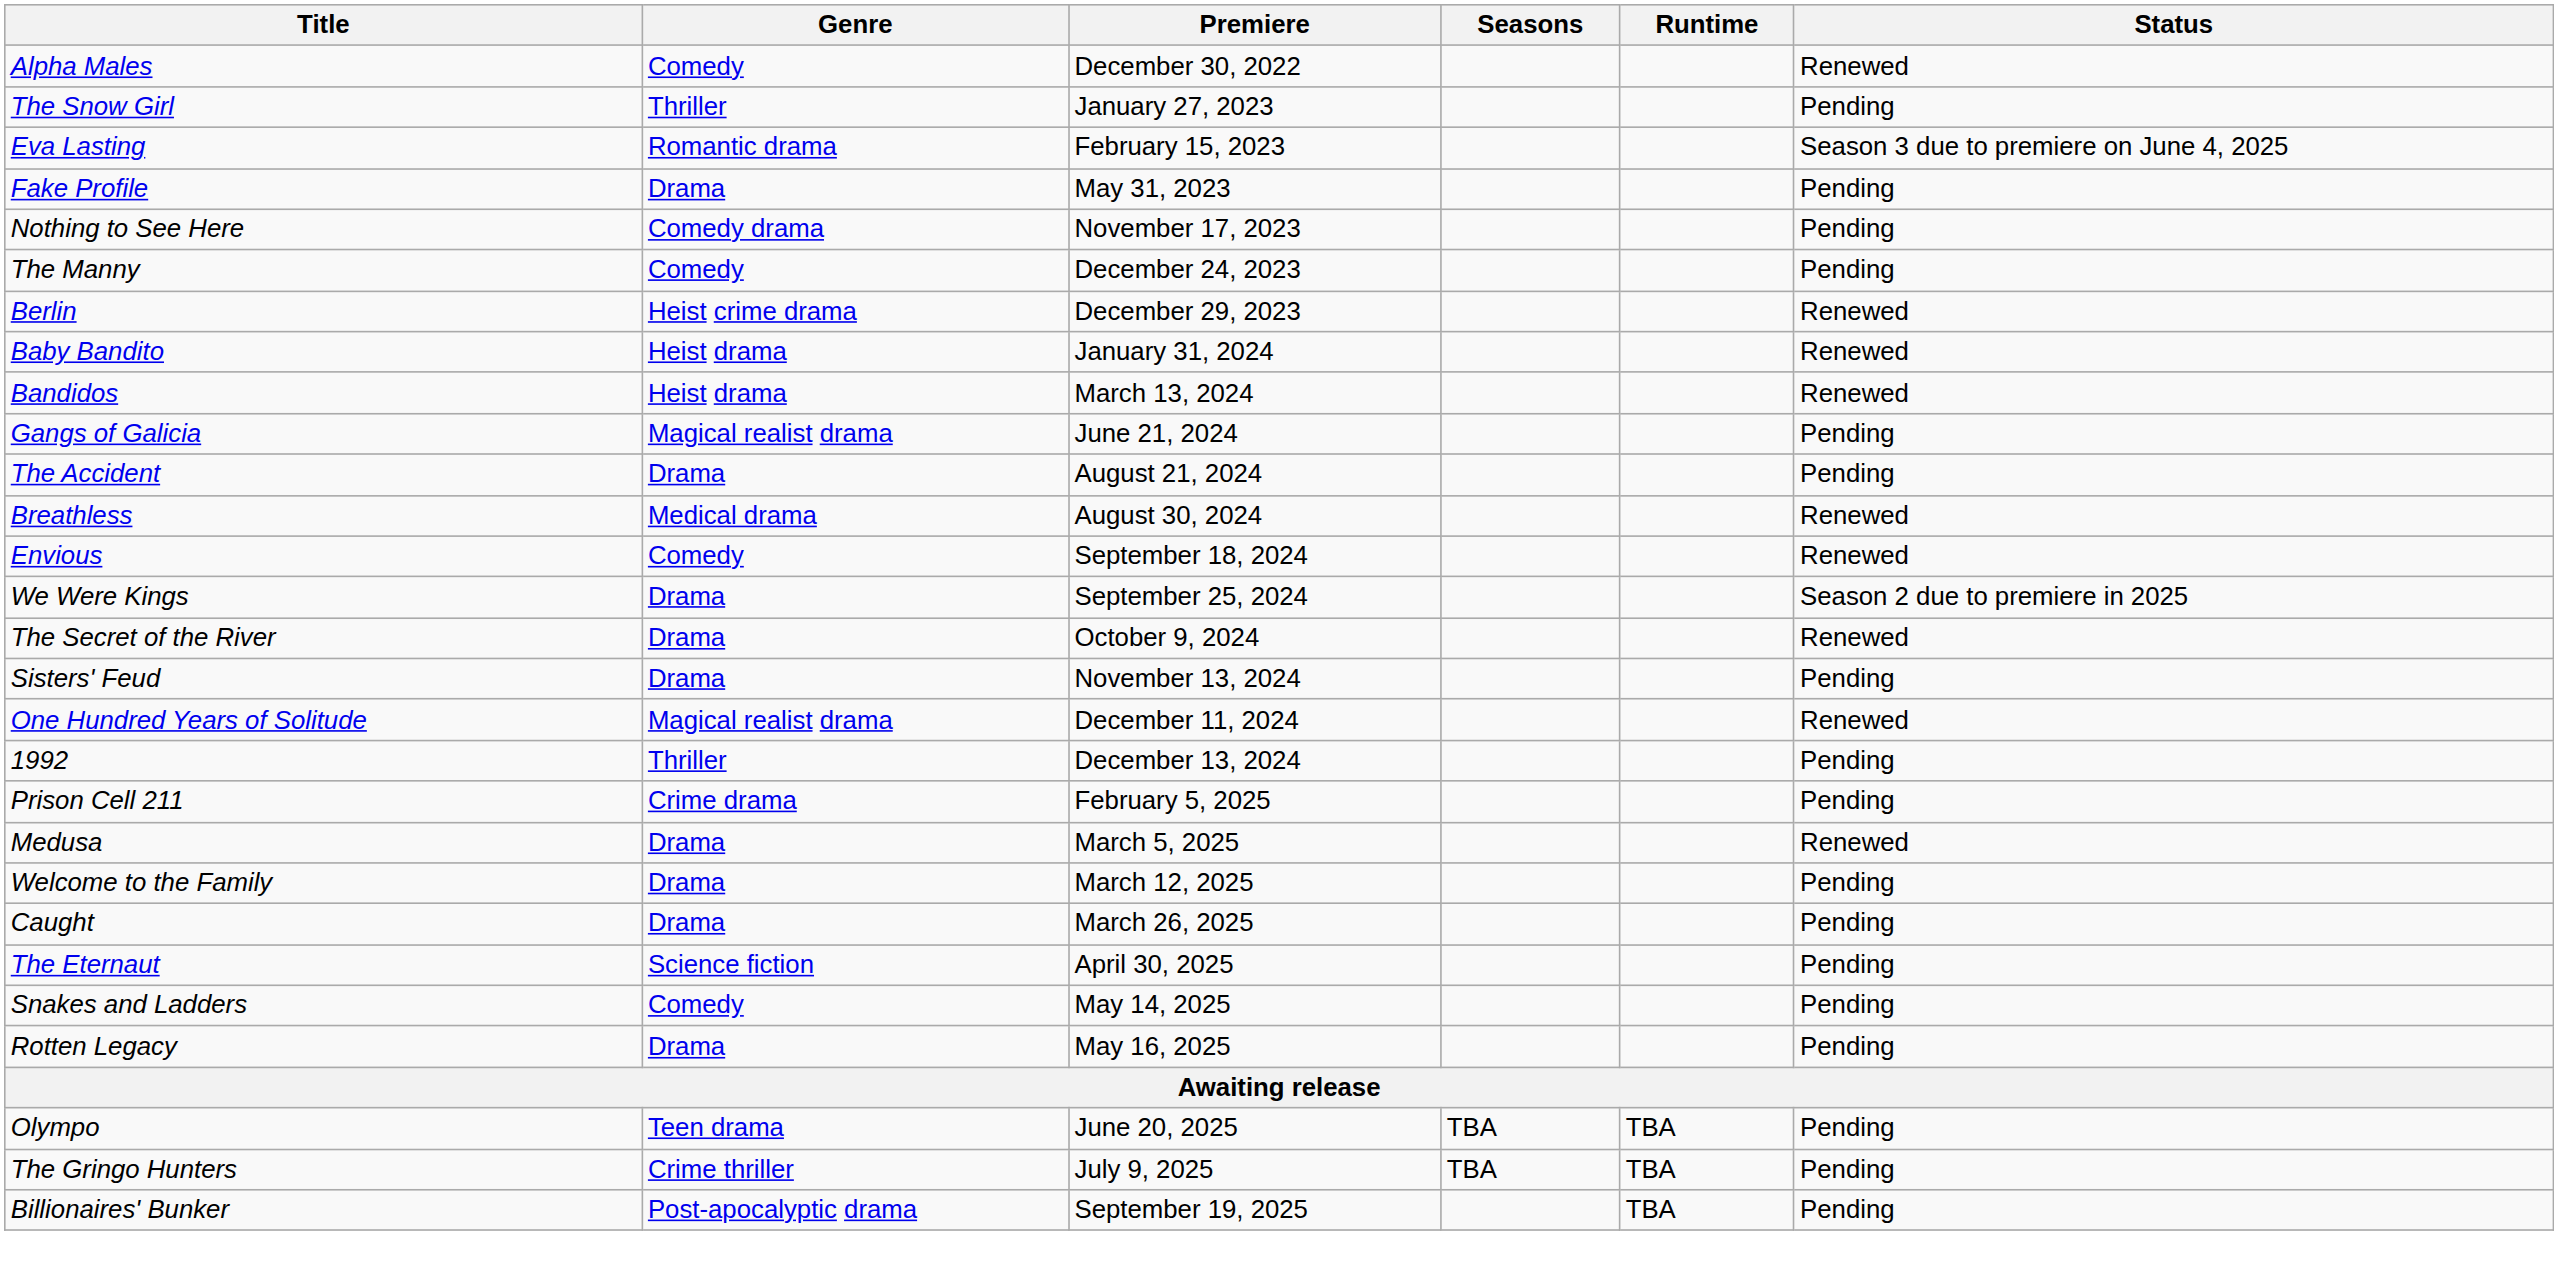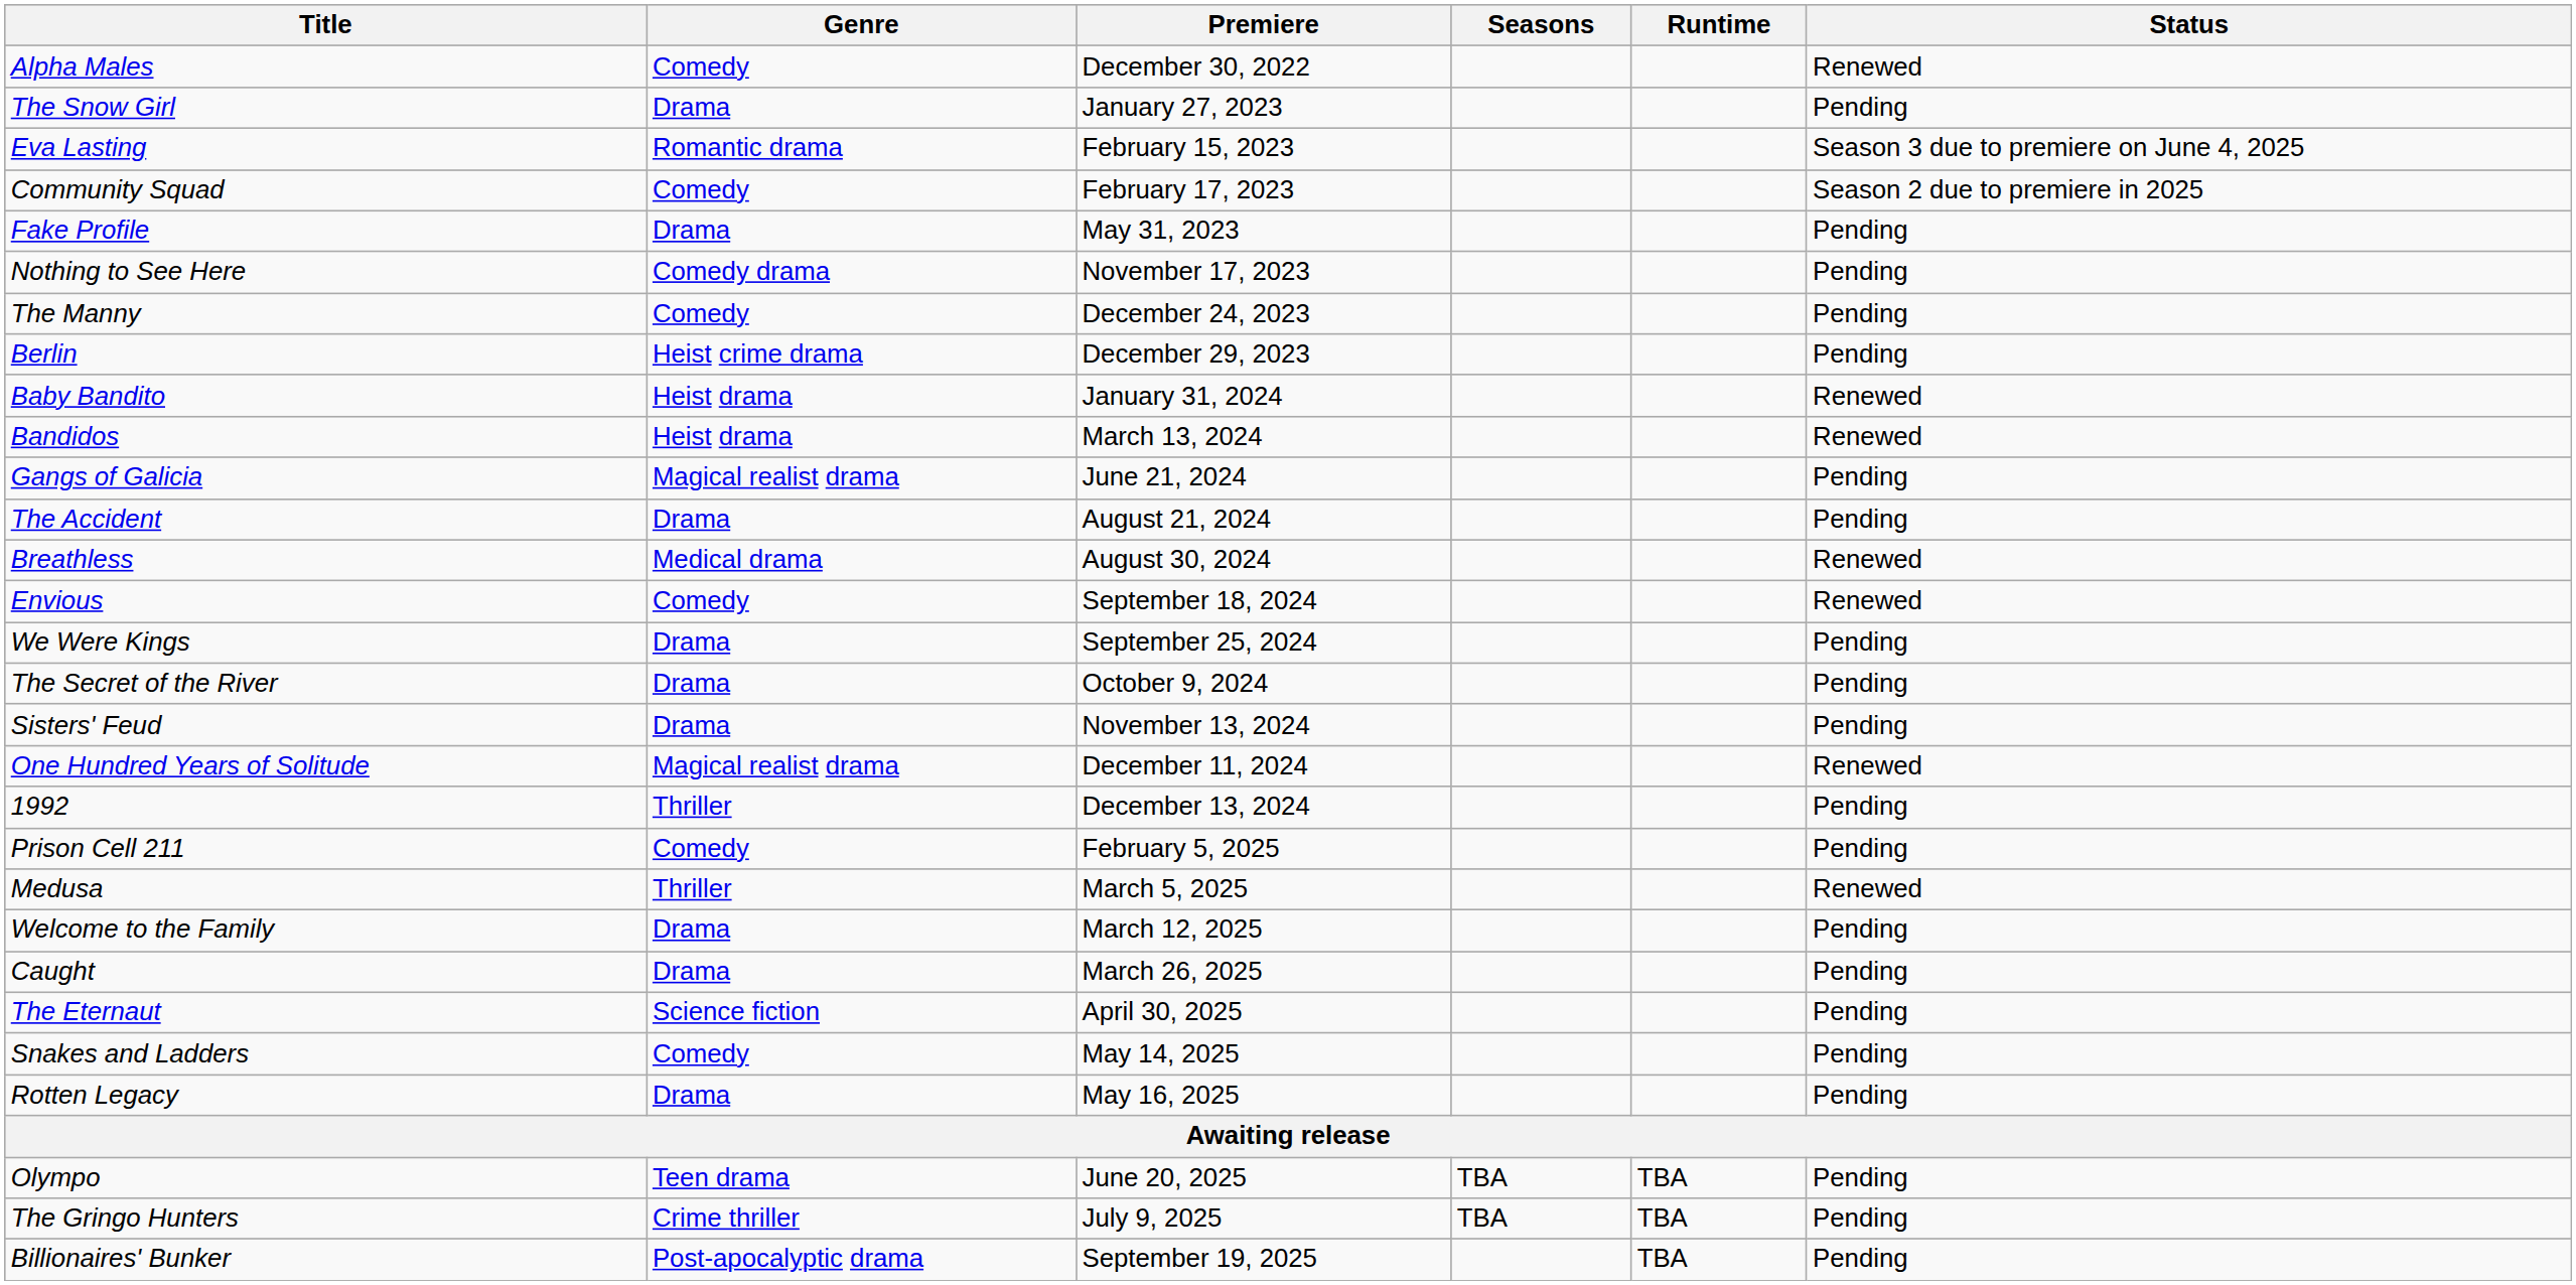 <table class="wikitable sortable" style="width:100%">
 <tr>
 <th scope="col" style="width:25%;">Title</th>
 <th>Genre</th>
 <th>Premiere</th>
 <th>Seasons</th>
 <th>Runtime</th>
 <th>Status</th>
 </tr>
 <tr>
 <td><em><a href='#'>Alpha Males</a></em></td>
 <td><a href='#'>Comedy</a></td>
 <td>December 30, 2022</td>
 <td></td>
 <td></td>
 <td>Renewed</td>
 </tr>
 <tr>
 <td><em><a href='#'>The Snow Girl</a></em></td>
-<td><a href='#'>Thriller</a></td>
+<td><a href='#'>Drama</a></td>
 <td>January 27, 2023</td>
 <td></td>
 <td></td>
 <td>Pending</td>
 </tr>
 <tr>
 <td><em><a href='#'>Eva Lasting</a></em></td>
 <td><a href='#'>Romantic drama</a></td>
 <td>February 15, 2023</td>
 <td></td>
 <td></td>
 <td>Season 3 due to premiere on June 4, 2025</td>
+</tr>
+<tr>
+<td><em>Community Squad</em></td>
+<td><a href='#'>Comedy</a></td>
+<td>February 17, 2023</td>
+<td></td>
+<td></td>
+<td>Season 2 due to premiere in 2025</td>
 </tr>
 <tr>
 <td><em><a href='#'>Fake Profile</a></em></td>
 <td><a href='#'>Drama</a></td>
 <td>May 31, 2023</td>
 <td></td>
 <td></td>
 <td>Pending</td>
 </tr>
 <tr>
 <td><em>Nothing to See Here</em></td>
 <td><a href='#'>Comedy drama</a></td>
 <td>November 17, 2023</td>
 <td></td>
 <td></td>
 <td>Pending</td>
 </tr>
 <tr>
 <td><em>The Manny</em></td>
 <td><a href='#'>Comedy</a></td>
 <td>December 24, 2023</td>
 <td></td>
 <td></td>
 <td>Pending</td>
 </tr>
 <tr>
 <td><em><a href='#'>Berlin</a></em></td>
 <td><a href='#'>Heist</a> <a href='#'>crime drama</a></td>
 <td>December 29, 2023</td>
 <td></td>
 <td></td>
-<td>Renewed</td>
+<td>Pending</td>
 </tr>
 <tr>
 <td><em><a href='#'>Baby Bandito</a></em></td>
 <td><a href='#'>Heist</a> <a href='#'>drama</a></td>
 <td>January 31, 2024</td>
 <td></td>
 <td></td>
 <td>Renewed</td>
 </tr>
 <tr>
 <td><em><a href='#'>Bandidos</a></em></td>
 <td><a href='#'>Heist</a> <a href='#'>drama</a></td>
 <td>March 13, 2024</td>
 <td></td>
 <td></td>
 <td>Renewed</td>
 </tr>
 <tr>
 <td><em><a href='#'>Gangs of Galicia</a></em></td>
 <td><a href='#'>Magical realist</a> <a href='#'>drama</a></td>
 <td>June 21, 2024</td>
 <td></td>
 <td></td>
 <td>Pending</td>
 </tr>
 <tr>
 <td><em><a href='#'>The Accident</a></em></td>
 <td><a href='#'>Drama</a></td>
 <td>August 21, 2024</td>
 <td></td>
 <td></td>
 <td>Pending</td>
 </tr>
 <tr>
 <td><em><a href='#'>Breathless</a></em></td>
 <td><a href='#'>Medical drama</a></td>
 <td>August 30, 2024</td>
 <td></td>
 <td></td>
 <td>Renewed</td>
 </tr>
 <tr>
 <td><em><a href='#'>Envious</a></em></td>
 <td><a href='#'>Comedy</a></td>
 <td>September 18, 2024</td>
 <td></td>
 <td></td>
 <td>Renewed</td>
 </tr>
 <tr>
 <td><em>We Were Kings</em></td>
 <td><a href='#'>Drama</a></td>
 <td>September 25, 2024</td>
 <td></td>
 <td></td>
-<td>Season 2 due to premiere in 2025</td>
+<td>Pending</td>
 </tr>
 <tr>
 <td><em>The Secret of the River</em></td>
 <td><a href='#'>Drama</a></td>
 <td>October 9, 2024</td>
 <td></td>
 <td></td>
-<td>Renewed</td>
+<td>Pending</td>
 </tr>
 <tr>
 <td><em>Sisters' Feud</em></td>
 <td><a href='#'>Drama</a></td>
 <td>November 13, 2024</td>
 <td></td>
 <td></td>
 <td>Pending</td>
 </tr>
 <tr>
 <td><em><a href='#'>One Hundred Years of Solitude</a></em></td>
 <td><a href='#'>Magical realist</a> <a href='#'>drama</a></td>
 <td>December 11, 2024</td>
 <td></td>
 <td></td>
 <td>Renewed</td>
 </tr>
 <tr>
 <td><em>1992</em></td>
 <td><a href='#'>Thriller</a></td>
 <td>December 13, 2024</td>
 <td></td>
 <td></td>
 <td>Pending</td>
 </tr>
 <tr>
 <td><em>Prison Cell 211</em></td>
-<td><a href='#'>Crime drama</a></td>
+<td><a href='#'>Comedy</a></td>
 <td>February 5, 2025</td>
 <td></td>
 <td></td>
 <td>Pending</td>
 </tr>
 <tr>
 <td><em>Medusa</em></td>
-<td><a href='#'>Drama</a></td>
+<td><a href='#'>Thriller</a></td>
 <td>March 5, 2025</td>
 <td></td>
 <td></td>
 <td>Renewed</td>
 </tr>
 <tr>
 <td><em>Welcome to the Family</em></td>
 <td><a href='#'>Drama</a></td>
 <td>March 12, 2025</td>
 <td></td>
 <td></td>
 <td>Pending</td>
 </tr>
 <tr>
 <td><em>Caught</em></td>
 <td><a href='#'>Drama</a></td>
 <td>March 26, 2025</td>
 <td></td>
 <td></td>
 <td>Pending</td>
 </tr>
 <tr>
 <td><em><a href='#'>The Eternaut</a></em></td>
 <td><a href='#'>Science fiction</a></td>
 <td>April 30, 2025</td>
 <td></td>
 <td></td>
 <td>Pending</td>
 </tr>
 <tr>
 <td><em>Snakes and Ladders</em></td>
 <td><a href='#'>Comedy</a></td>
 <td>May 14, 2025</td>
 <td></td>
 <td></td>
 <td>Pending</td>
 </tr>
 <tr>
 <td><em>Rotten Legacy</em></td>
 <td><a href='#'>Drama</a></td>
 <td>May 16, 2025</td>
 <td></td>
 <td></td>
 <td>Pending</td>
 </tr>
 <tr>
 <th data-sort-value="zzz" colspan="6">Awaiting release</th>
 </tr>
 <tr>
 <td><em>Olympo</em></td>
 <td><a href='#'>Teen drama</a></td>
 <td>June 20, 2025</td>
 <td>TBA</td>
 <td>TBA</td>
 <td>Pending</td>
 </tr>
 <tr>
 <td><em>The Gringo Hunters</em></td>
 <td><a href='#'>Crime thriller</a></td>
 <td>July 9, 2025</td>
 <td>TBA</td>
 <td>TBA</td>
 <td>Pending</td>
 </tr>
 <tr>
 <td><em>Billionaires' Bunker</em></td>
 <td><a href='#'>Post-apocalyptic</a> <a href='#'>drama</a></td>
 <td>September 19, 2025</td>
 <td></td>
 <td>TBA</td>
 <td>Pending</td>
 </tr>
 </table>
